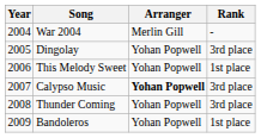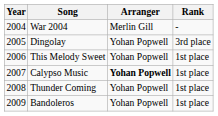 <table class="wikitable">
 <tr class="hintergrundfarbe5">
 <th>Year</th>
 <th>Song</th>
 <th>Arranger</th>
 <th>Rank</th>
 </tr>
 <tr>
 <td>2004</td>
 <td>War 2004</td>
 <td>Merlin Gill</td>
 <td>-</td>
 </tr>
 <tr>
 <td>2005</td>
 <td>Dingolay</td>
 <td>Yohan Popwell</td>
 <td>3rd place</td>
 </tr>
 <tr>
 <td>2006</td>
 <td>This Melody Sweet</td>
 <td>Yohan Popwell</td>
 <td>1st place</td>
 </tr>
 <tr>
 <td>2007</td>
 <td>Calypso Music</td>
 <td><strong>Yohan Popwell</strong></td>
-<td>3rd place</td>
+<td>1st place</td>
 </tr>
 <tr>
 <td>2008</td>
 <td>Thunder Coming</td>
 <td>Yohan Popwell</td>
-<td>3rd place</td>
+<td>1st place</td>
 </tr>
 <tr>
 <td>2009</td>
 <td>Bandoleros</td>
 <td>Yohan Popwell</td>
 <td>1st place</td>
 </tr>
 </table>
